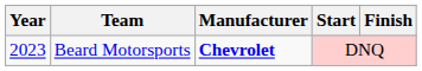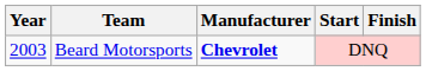 <table class="wikitable" style="font-size: 90%;">
 <tr>
 <th>Year</th>
 <th>Team</th>
 <th>Manufacturer</th>
 <th>Start</th>
 <th>Finish</th>
 </tr>
 <tr>
-<td><a href='#'>2023</a></td>
+<td><a href='#'>2003</a></td>
 <td><a href='#'>Beard Motorsports</a></td>
 <td><strong><a href='#'>Chevrolet</a></strong></td>
 <td align=center colspan=2 style="background:#FFCFCF;">DNQ</td>
 </tr>
 </table>
